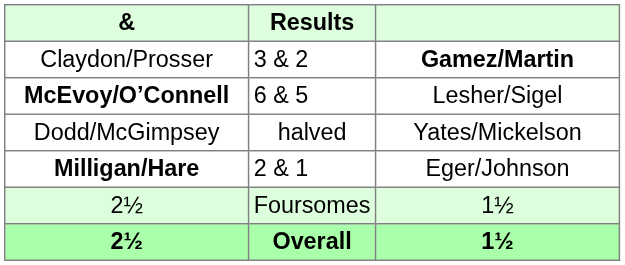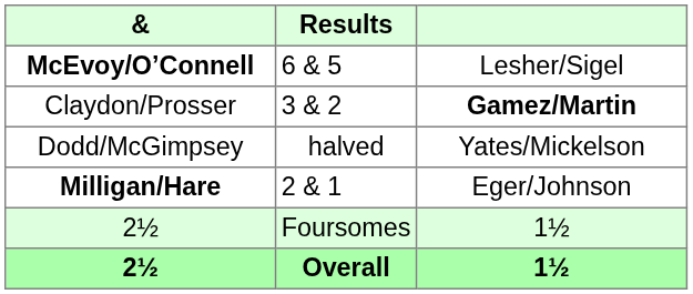 <table border="1" cellpadding="3" style="border-collapse:collapse; text-align:center;">
 <tr style="background:#ddffdd;">
 <th width=160> & </th>
 <th>Results</th>
 <th width=160></th>
 </tr>
 <tr>
+<td><strong>McEvoy/O’Connell</strong></td>
+<td align=left>  6 & 5</td>
+<td>Lesher/Sigel</td>
+</tr>
+<tr>
 <td>Claydon/Prosser</td>
 <td align=left> 3 & 2</td>
 <td><strong>Gamez/Martin</strong></td>
-</tr>
-<tr>
-<td><strong>McEvoy/O’Connell</strong></td>
-<td align=left>  6 & 5</td>
-<td>Lesher/Sigel</td>
 </tr>
 <tr>
 <td>Dodd/McGimpsey</td>
 <td>halved</td>
 <td>Yates/Mickelson</td>
 </tr>
 <tr>
 <td><strong>Milligan/Hare</strong></td>
 <td align=left>  2 & 1</td>
 <td>Eger/Johnson</td>
 </tr>
 <tr style="background:#ddffdd;">
 <td>2½</td>
 <td>Foursomes</td>
 <td>1½</td>
 </tr>
 <tr style="background:#aaffaa;">
 <th>2½</th>
 <th>Overall</th>
 <th>1½</th>
 </tr>
 </table>
